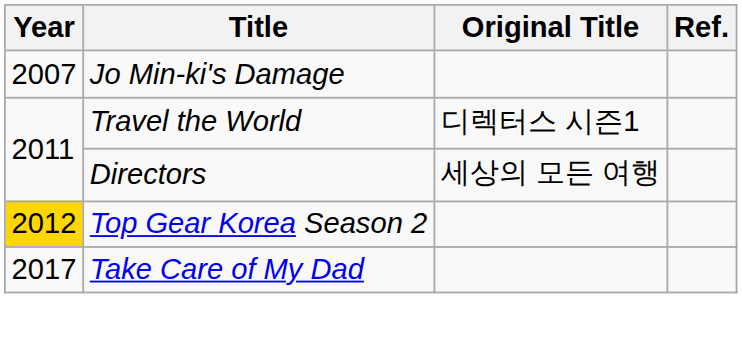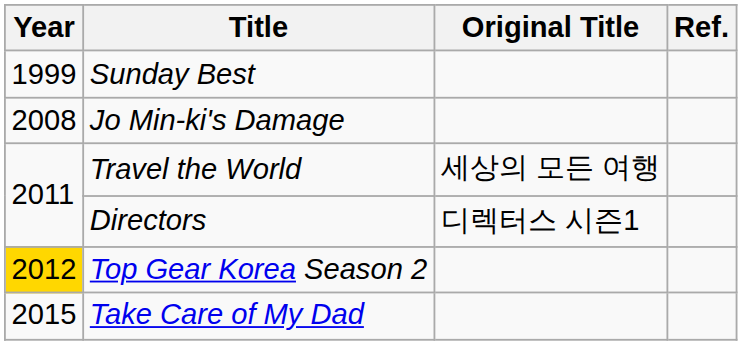 <table class="wikitable sortable" border="1">
 <tr>
 <th>Year</th>
 <th>Title</th>
 <th>Original Title</th>
 <th>Ref.</th>
 </tr>
 <tr>
-<td>2007</td>
+<td>1999</td>
+<td><em>Sunday Best</em></td>
+<td></td>
+<td></td>
+</tr>
+<tr>
+<td>2008</td>
 <td><em>Jo Min-ki's Damage</em></td>
 <td></td>
 <td></td>
 </tr>
 <tr>
 <td rowspan="2">2011</td>
 <td><em>Travel the World</em></td>
-<td>디렉터스 시즌1</td>
+<td>세상의 모든 여행</td>
 <td></td>
 </tr>
 <tr>
 <td><em>Directors</em></td>
-<td>세상의 모든 여행</td>
+<td>디렉터스 시즌1</td>
 <td></td>
 </tr>
 <tr>
 <td style="background: gold;">2012</td>
 <td><em><a href='#'>Top Gear Korea</a> Season 2</em></td>
 <td></td>
 <td></td>
 </tr>
 <tr>
-<td>2017</td>
+<td>2015</td>
 <td><em><a href='#'>Take Care of My Dad</a></em></td>
 <td></td>
 <td></td>
 </tr>
 </table>
